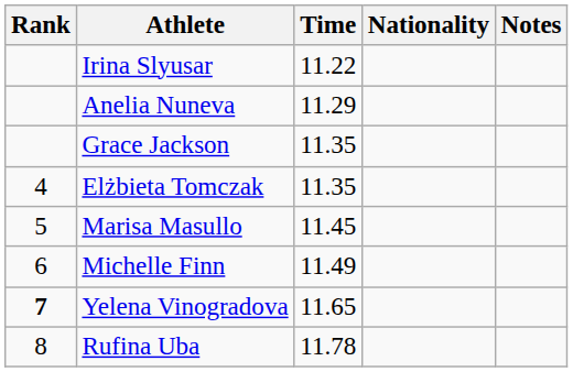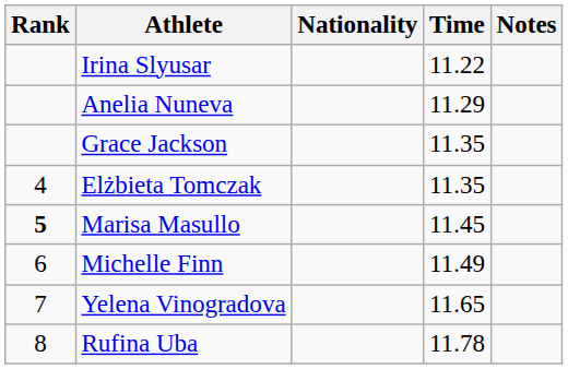 <table class="wikitable sortable" style="text-align:center">
 <tr>
 <th>Rank</th>
 <th>Athlete</th>
+<th>Nationality</th>
 <th>Time</th>
-<th>Nationality</th>
 <th>Notes</th>
 </tr>
 <tr>
 <td></td>
 <td align=left><a href='#'>Irina Slyusar</a></td>
+<td align=left></td>
 <td>11.22</td>
-<td align=left></td>
 <td></td>
 </tr>
 <tr>
 <td></td>
 <td align=left><a href='#'>Anelia Nuneva</a></td>
+<td align=left></td>
 <td>11.29</td>
-<td align=left></td>
 <td></td>
 </tr>
 <tr>
 <td></td>
 <td align=left><a href='#'>Grace Jackson</a></td>
+<td align=left></td>
 <td>11.35</td>
-<td align=left></td>
 <td></td>
 </tr>
 <tr>
 <td>4</td>
 <td align=left><a href='#'>Elżbieta Tomczak</a></td>
+<td align=left></td>
 <td>11.35</td>
-<td align=left></td>
 <td></td>
 </tr>
 <tr>
-<td>5</td>
+<td><strong>5</strong></td>
 <td align=left><a href='#'>Marisa Masullo</a></td>
+<td align=left></td>
 <td>11.45</td>
-<td align=left></td>
 <td></td>
 </tr>
 <tr>
 <td>6</td>
 <td align=left><a href='#'>Michelle Finn</a></td>
+<td align=left></td>
 <td>11.49</td>
-<td align=left></td>
 <td></td>
 </tr>
 <tr>
-<td><strong>7</strong></td>
+<td>7</td>
 <td align=left><a href='#'>Yelena Vinogradova</a></td>
+<td align=left></td>
 <td>11.65</td>
-<td align=left></td>
 <td></td>
 </tr>
 <tr>
 <td>8</td>
 <td align=left><a href='#'>Rufina Uba</a></td>
+<td align=left></td>
 <td>11.78</td>
-<td align=left></td>
 <td></td>
 </tr>
 </table>
